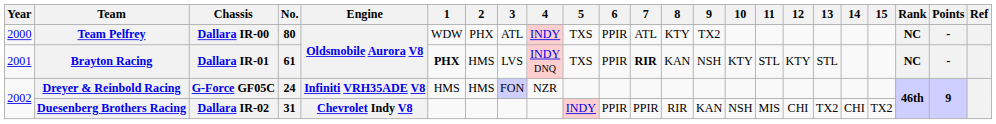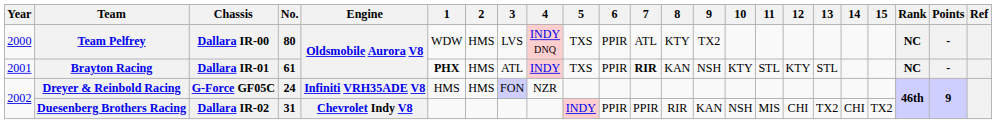 <table class="wikitable" style="text-align:center; font-size:90%">
 <tr>
 <th>Year</th>
 <th>Team</th>
 <th>Chassis</th>
 <th>No.</th>
 <th>Engine</th>
 <th>1</th>
 <th>2</th>
 <th>3</th>
 <th>4</th>
 <th>5</th>
 <th>6</th>
 <th>7</th>
 <th>8</th>
 <th>9</th>
 <th>10</th>
 <th>11</th>
 <th>12</th>
 <th>13</th>
 <th>14</th>
 <th>15</th>
 <th>Rank</th>
 <th>Points</th>
 <th>Ref</th>
 </tr>
 <tr>
 <td><a href='#'>2000</a></td>
 <th><a href='#'>Team Pelfrey</a></th>
 <th><a href='#'>Dallara</a> IR-00</th>
 <th>80</th>
 <th rowspan=2><a href='#'>Oldsmobile</a> <a href='#'>Aurora</a> <a href='#'>V8</a></th>
 <td>WDW</td>
-<td>PHX</td>
-<td>ATL</td>
-<td style="background:#FFCFCF;"><a href='#'>INDY</a><br></td>
+<td>HMS</td>
+<td>LVS</td>
+<td style="background:#FFCFCF;"><a href='#'>INDY</a><br><small>DNQ</small></td>
 <td>TXS</td>
 <td>PPIR</td>
 <td>ATL</td>
 <td>KTY</td>
 <td>TX2</td>
 <td></td>
 <td></td>
 <td></td>
 <td></td>
 <td></td>
 <td></td>
 <th>NC</th>
 <th>-</th>
 <th></th>
 </tr>
 <tr>
 <td><a href='#'>2001</a></td>
 <th><a href='#'>Brayton Racing</a></th>
 <th><a href='#'>Dallara</a> IR-01</th>
 <th>61</th>
 <td><strong>PHX</strong></td>
 <td>HMS</td>
-<td>LVS</td>
-<td style="background:#FFCFCF;"><a href='#'>INDY</a><br><small>DNQ</small></td>
+<td>ATL</td>
+<td style="background:#FFCFCF;"><a href='#'>INDY</a><br></td>
 <td>TXS</td>
 <td>PPIR</td>
 <td><strong>RIR</strong></td>
 <td>KAN</td>
 <td>NSH</td>
 <td>KTY</td>
 <td>STL</td>
 <td>KTY</td>
 <td>STL</td>
 <td></td>
 <td></td>
 <th>NC</th>
 <th>-</th>
 <th></th>
 </tr>
 <tr>
 <td rowspan=2><a href='#'>2002</a></td>
 <th><a href='#'>Dreyer & Reinbold Racing</a></th>
 <th><a href='#'>G-Force</a> GF05C</th>
 <th>24</th>
 <th><a href='#'>Infiniti</a> <a href='#'>VRH35ADE</a> <a href='#'>V8</a></th>
 <td>HMS</td>
 <td>HMS</td>
 <td style="background:#CFCFFF;">FON<br></td>
 <td>NZR</td>
 <td></td>
 <td></td>
 <td></td>
 <td></td>
 <td></td>
 <td></td>
 <td></td>
 <td></td>
 <td></td>
 <td></td>
 <td></td>
 <td rowspan="2" style="background:#CFCFFF;"><strong>46th</strong></td>
 <td rowspan="2" style="background:#CFCFFF;"><strong>9</strong></td>
 <th rowspan="2"></th>
 </tr>
 <tr>
 <th><a href='#'>Duesenberg Brothers Racing</a></th>
 <th><a href='#'>Dallara</a> IR-02</th>
 <th>31</th>
 <th><a href='#'>Chevrolet</a> Indy <a href='#'>V8</a></th>
 <td></td>
 <td></td>
 <td></td>
 <td></td>
 <td style="background:#FFCFCF;"><a href='#'>INDY</a><br></td>
 <td>PPIR</td>
 <td>PPIR</td>
 <td>RIR</td>
 <td>KAN</td>
 <td>NSH</td>
 <td>MIS</td>
 <td>CHI</td>
 <td>TX2</td>
 <td>CHI</td>
 <td>TX2</td>
 </tr>
 </table>
